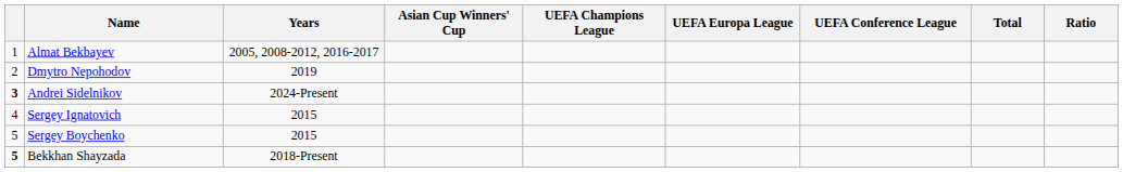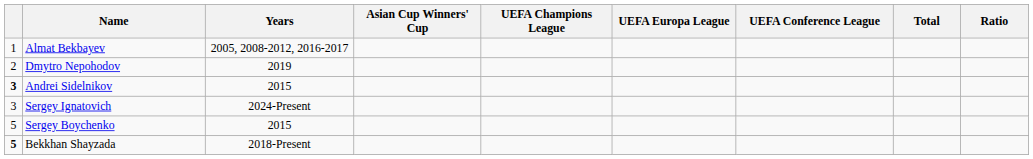 <table class="wikitable sortable"  style="text-align:center; font-size:90%; ">
 <tr>
 <th width=20px></th>
 <th width=300px>Name</th>
 <th width=250px>Years</th>
 <th width=200px>Asian Cup Winners' Cup</th>
 <th width=200px>UEFA Champions League</th>
 <th width=200px>UEFA Europa League</th>
 <th width=250px>UEFA Conference League</th>
 <th width=100px>Total</th>
 <th width=100px>Ratio</th>
 </tr>
 <tr>
 <td>1</td>
 <td align="left"> <a href='#'>Almat Bekbayev</a></td>
 <td>2005, 2008-2012, 2016-2017</td>
 <td></td>
 <td></td>
 <td></td>
 <td></td>
 <td></td>
 <td></td>
 </tr>
 <tr>
 <td>2</td>
 <td align="left"> <a href='#'>Dmytro Nepohodov</a></td>
 <td>2019</td>
 <td></td>
 <td></td>
 <td></td>
 <td></td>
 <td></td>
 <td></td>
 </tr>
 <tr>
 <td><strong>3</strong></td>
 <td align="left"> <a href='#'>Andrei Sidelnikov</a></td>
-<td>2024-Present</td>
+<td>2015</td>
 <td></td>
 <td></td>
 <td></td>
 <td></td>
 <td></td>
 <td></td>
 </tr>
 <tr>
-<td>4</td>
+<td>3</td>
 <td align="left"> <a href='#'>Sergey Ignatovich</a></td>
-<td>2015</td>
+<td>2024-Present</td>
 <td></td>
 <td></td>
 <td></td>
 <td></td>
 <td></td>
 <td></td>
 </tr>
 <tr>
 <td>5</td>
 <td align="left"> <a href='#'>Sergey Boychenko</a></td>
 <td>2015</td>
 <td></td>
 <td></td>
 <td></td>
 <td></td>
 <td></td>
 <td></td>
 </tr>
 <tr>
 <td><strong>5</strong></td>
 <td align="left"> Bekkhan Shayzada</td>
 <td>2018-Present</td>
 <td></td>
 <td></td>
 <td></td>
 <td></td>
 <td></td>
 <td></td>
 </tr>
 </table>
